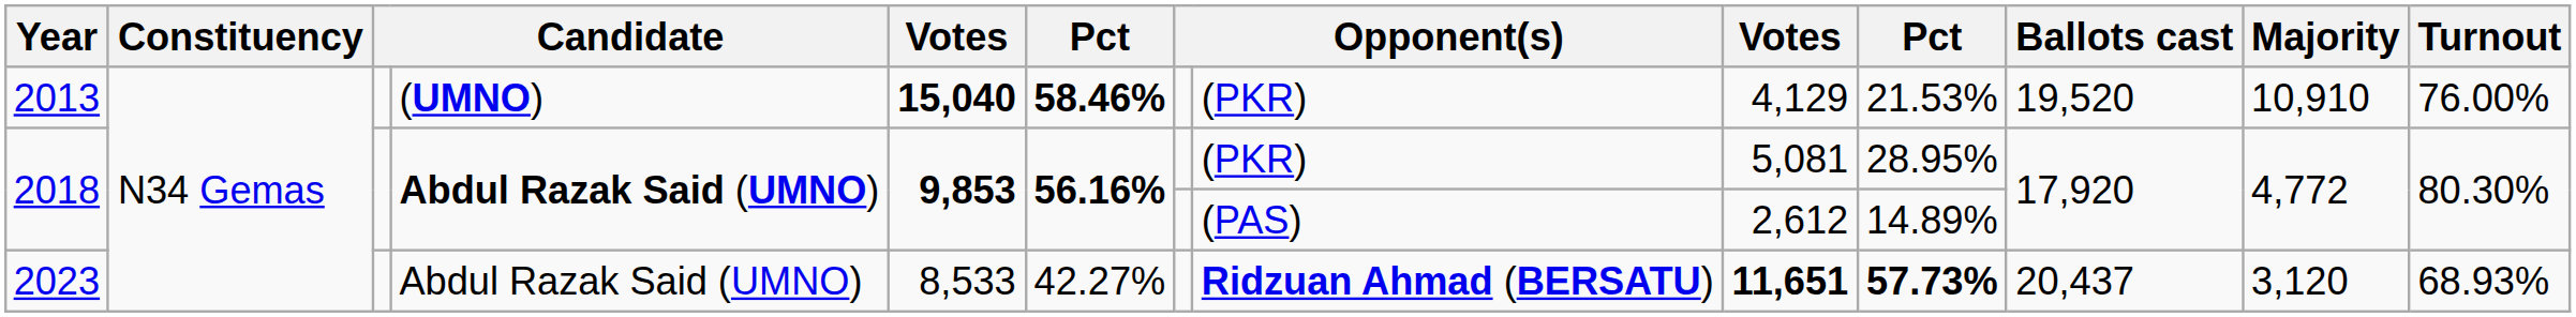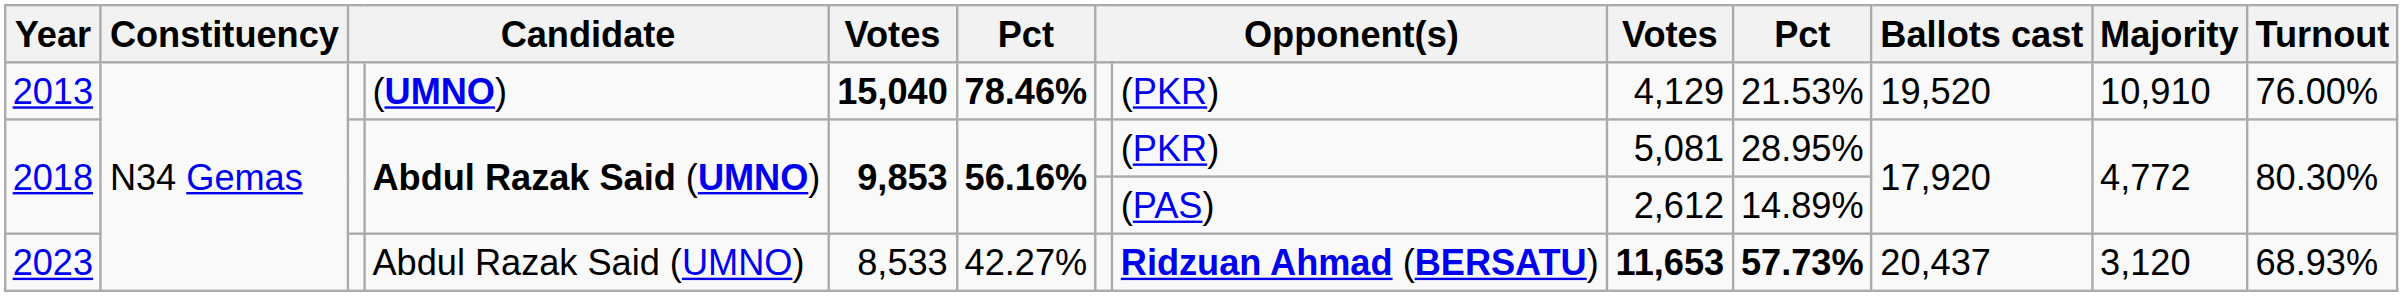 <table class="wikitable" style="margin:0.5em ; font-size:95%">
 <tr>
 <th>Year</th>
 <th>Constituency</th>
 <th colspan=2>Candidate</th>
 <th>Votes</th>
 <th>Pct</th>
 <th colspan=2>Opponent(s)</th>
 <th>Votes</th>
 <th>Pct</th>
 <th>Ballots cast</th>
 <th>Majority</th>
 <th>Turnout</th>
 </tr>
 <tr>
 <td><a href='#'>2013</a></td>
 <td rowspan=4>N34 <a href='#'>Gemas</a></td>
 <td></td>
 <td> (<a href='#'><strong>UMNO</strong></a>)</td>
 <td align="right"><strong>15,040</strong></td>
-<td><strong>58.46%</strong></td>
+<td><strong>78.46%</strong></td>
 <td></td>
 <td> (<a href='#'>PKR</a>)</td>
 <td align="right">4,129</td>
 <td>21.53%</td>
 <td>19,520</td>
 <td>10,910</td>
 <td>76.00%</td>
 </tr>
 <tr>
 <td rowspan=2><a href='#'>2018</a></td>
 <td rowspan=2 ></td>
 <td rowspan=2><strong>Abdul Razak Said</strong> (<a href='#'><strong>UMNO</strong></a>)</td>
 <td rowspan=2 align="right"><strong>9,853</strong></td>
 <td rowspan=2><strong>56.16%</strong></td>
 <td></td>
 <td> (<a href='#'>PKR</a>)</td>
 <td align="right">5,081</td>
 <td>28.95%</td>
 <td rowspan=2>17,920</td>
 <td rowspan=2>4,772</td>
 <td rowspan=2>80.30%</td>
 </tr>
 <tr>
 <td></td>
 <td> (<a href='#'>PAS</a>)</td>
 <td align="right">2,612</td>
 <td>14.89%</td>
 </tr>
 <tr>
 <td><a href='#'>2023</a></td>
 <td></td>
 <td>Abdul Razak Said (<a href='#'>UMNO</a>)</td>
 <td align="right">8,533</td>
 <td>42.27%</td>
 <td bgcolor=></td>
 <td><strong><a href='#'>Ridzuan Ahmad</a></strong> (<a href='#'><strong>BERSATU</strong></a>)</td>
-<td align="right"><strong>11,651</strong></td>
+<td align="right"><strong>11,653</strong></td>
 <td><strong>57.73%</strong></td>
 <td rowspan=2>20,437</td>
 <td rowspan=2>3,120</td>
 <td rowspan=2>68.93%</td>
 </tr>
 </table>
